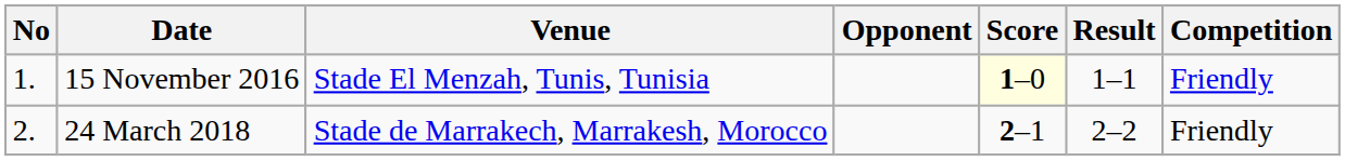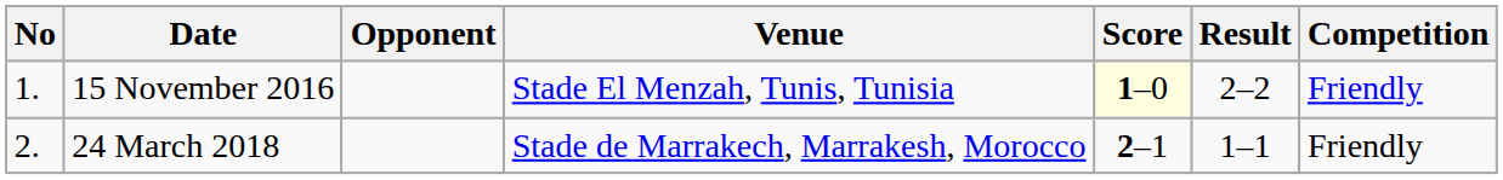 <table class="wikitable" style="font-size:85%;">
 <tr>
 <th>No</th>
 <th>Date</th>
+<th>Opponent</th>
 <th>Venue</th>
-<th>Opponent</th>
 <th>Score</th>
 <th>Result</th>
 <th>Competition</th>
 </tr>
 <tr>
 <td>1.</td>
 <td>15 November 2016</td>
+<td></td>
 <td><a href='#'>Stade El Menzah</a>, <a href='#'>Tunis</a>, <a href='#'>Tunisia</a></td>
-<td></td>
 <td align=center style="background: lightyellow;"><strong>1</strong>–0</td>
-<td align=center>1–1</td>
+<td align=center>2–2</td>
 <td><a href='#'>Friendly</a></td>
 </tr>
 <tr>
 <td>2.</td>
 <td>24 March 2018</td>
+<td></td>
 <td><a href='#'>Stade de Marrakech</a>, <a href='#'>Marrakesh</a>, <a href='#'>Morocco</a></td>
-<td></td>
 <td align=center><strong>2</strong>–1</td>
-<td align=center>2–2</td>
+<td align=center>1–1</td>
 <td>Friendly</td>
 </tr>
 </table>
